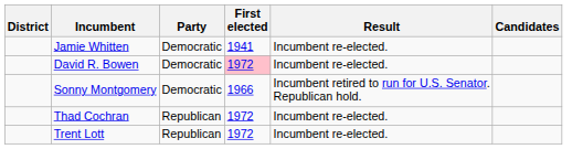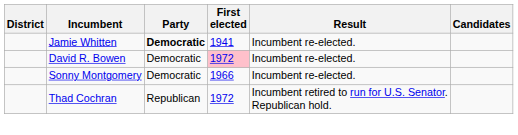 <table class=wikitable>
 <tr valign=bottom>
 <th>District</th>
 <th>Incumbent</th>
 <th>Party</th>
 <th>First<br>elected</th>
 <th>Result</th>
 <th>Candidates</th>
 </tr>
 <tr>
 <td></td>
 <td><a href='#'>Jamie Whitten</a></td>
-<td>Democratic</td>
+<td><strong>Democratic</strong></td>
 <td><a href='#'>1941</a></td>
 <td>Incumbent re-elected.</td>
 <td nowrap></td>
 </tr>
 <tr>
 <td></td>
 <td><a href='#'>David R. Bowen</a></td>
 <td>Democratic</td>
 <td style="background: pink;"><a href='#'>1972</a></td>
 <td>Incumbent re-elected.</td>
 <td nowrap></td>
 </tr>
 <tr>
 <td></td>
 <td><a href='#'>Sonny Montgomery</a></td>
 <td>Democratic</td>
 <td><a href='#'>1966</a></td>
-<td>Incumbent retired to <a href='#'>run for U.S. Senator</a>.<br>Republican hold.</td>
+<td>Incumbent re-elected.</td>
 <td nowrap></td>
 </tr>
 <tr>
 <td></td>
 <td><a href='#'>Thad Cochran</a></td>
 <td>Republican</td>
 <td><a href='#'>1972</a></td>
-<td>Incumbent re-elected.</td>
-<td nowrap></td>
-</tr>
-<tr>
-<td></td>
-<td><a href='#'>Trent Lott</a></td>
-<td>Republican</td>
-<td><a href='#'>1972</a></td>
-<td>Incumbent re-elected.</td>
+<td>Incumbent retired to <a href='#'>run for U.S. Senator</a>.<br>Republican hold.</td>
 <td nowrap></td>
 </tr>
 </table>
